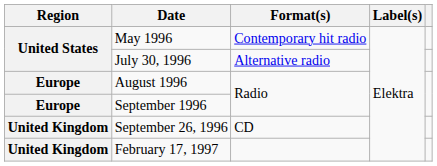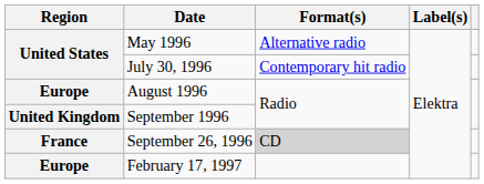 <table class="wikitable plainrowheaders">
 <tr>
 <th scope="col">Region</th>
 <th scope="col">Date</th>
 <th scope="col">Format(s)</th>
 <th scope="col">Label(s)</th>
 <th scope="col"></th>
 </tr>
 <tr>
 <th scope="row" rowspan="2">United States</th>
 <td>May 1996</td>
-<td><a href='#'>Contemporary hit radio</a></td>
+<td><a href='#'>Alternative radio</a></td>
 <td rowspan="6">Elektra</td>
 <td></td>
 </tr>
 <tr>
 <td>July 30, 1996</td>
-<td><a href='#'>Alternative radio</a></td>
+<td><a href='#'>Contemporary hit radio</a></td>
 <td></td>
 </tr>
 <tr>
 <th scope="row">Europe</th>
 <td>August 1996</td>
 <td rowspan="2">Radio</td>
 <td rowspan="2"></td>
 </tr>
 <tr>
-<th scope="row">Europe</th>
+<th scope="row">United Kingdom</th>
 <td>September 1996</td>
 </tr>
 <tr>
-<th scope="row">United Kingdom</th>
+<th scope="row">France</th>
 <td>September 26, 1996</td>
-<td>CD</td>
+<td style="background: lightgrey;">CD</td>
 <td></td>
 </tr>
 <tr>
-<th scope="row">United Kingdom</th>
+<th scope="row">Europe</th>
 <td>February 17, 1997</td>
 <td></td>
 <td></td>
 </tr>
 </table>
